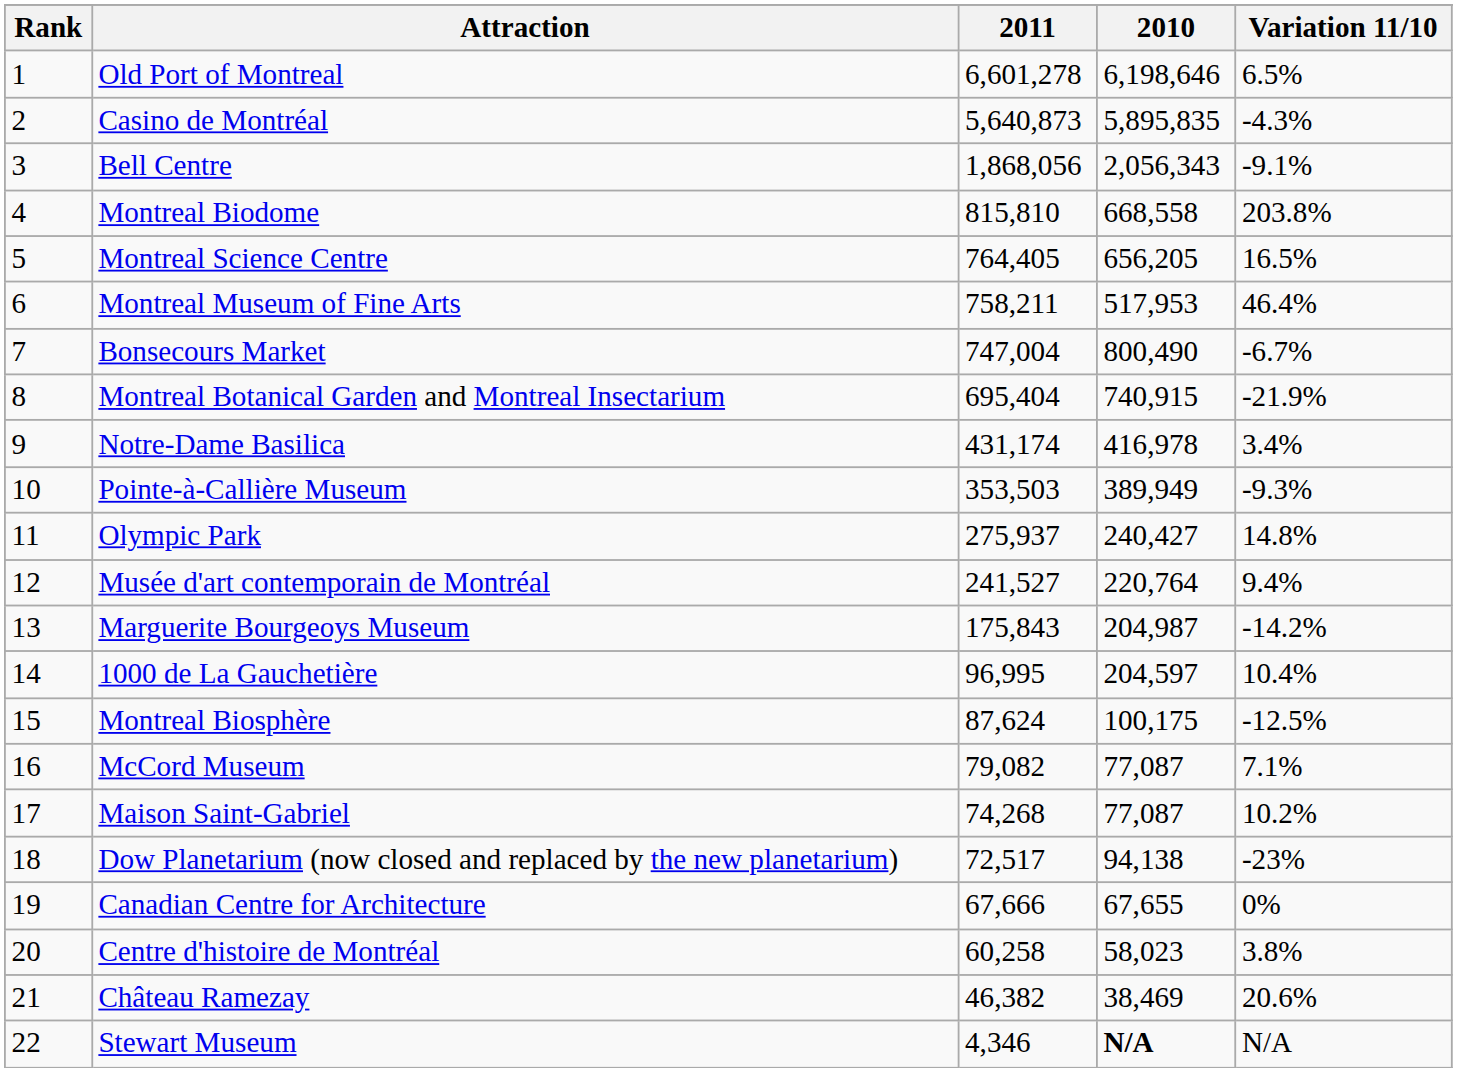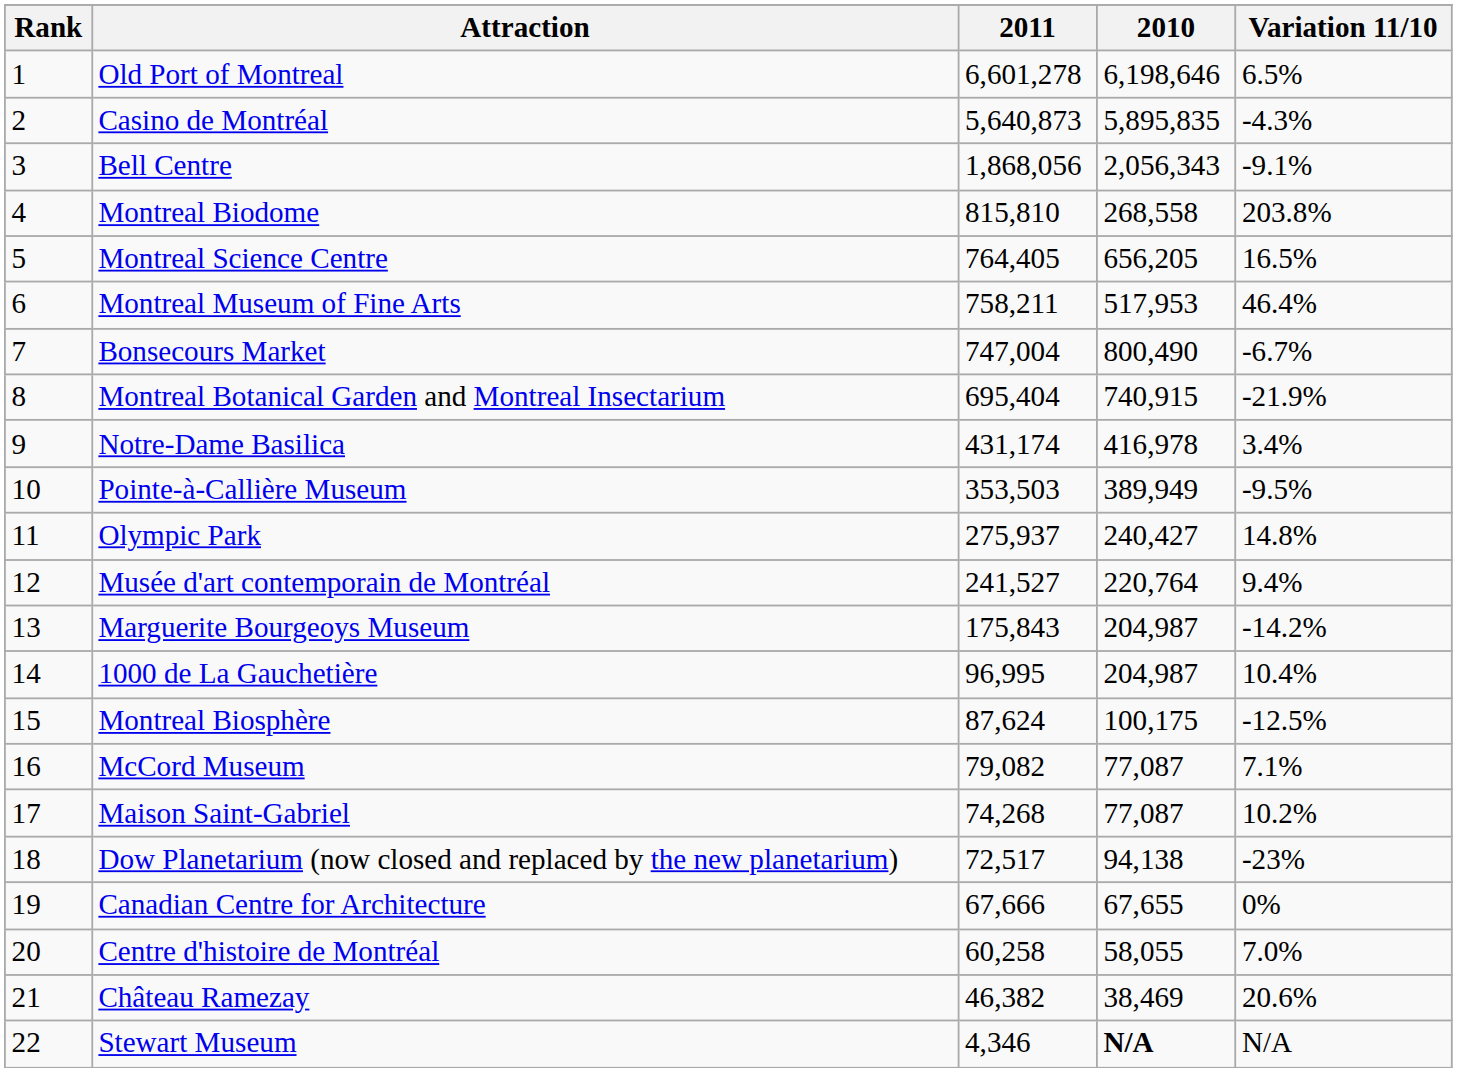 <table class="wikitable sortable" width="90%">
 <tr>
 </tr>
 <tr>
 <th>Rank</th>
 <th>Attraction</th>
 <th>2011</th>
 <th>2010</th>
 <th>Variation 11/10</th>
 </tr>
 <tr>
 <td>1</td>
 <td><a href='#'>Old Port of Montreal</a></td>
 <td>6,601,278</td>
 <td>6,198,646</td>
 <td>6.5%</td>
 </tr>
 <tr>
 <td>2</td>
 <td><a href='#'>Casino de Montréal</a></td>
 <td>5,640,873</td>
 <td>5,895,835</td>
 <td>-4.3%</td>
 </tr>
 <tr>
 <td>3</td>
 <td><a href='#'>Bell Centre</a></td>
 <td>1,868,056</td>
 <td>2,056,343</td>
 <td>-9.1%</td>
 </tr>
 <tr>
 <td>4</td>
 <td><a href='#'>Montreal Biodome</a></td>
 <td>815,810</td>
-<td>668,558</td>
+<td>268,558</td>
 <td>203.8%</td>
 </tr>
 <tr>
 <td>5</td>
 <td><a href='#'>Montreal Science Centre</a></td>
 <td>764,405</td>
 <td>656,205</td>
 <td>16.5%</td>
 </tr>
 <tr>
 <td>6</td>
 <td><a href='#'>Montreal Museum of Fine Arts</a></td>
 <td>758,211</td>
 <td>517,953</td>
 <td>46.4%</td>
 </tr>
 <tr>
 <td>7</td>
 <td><a href='#'>Bonsecours Market</a></td>
 <td>747,004</td>
 <td>800,490</td>
 <td>-6.7%</td>
 </tr>
 <tr>
 <td>8</td>
 <td><a href='#'>Montreal Botanical Garden</a> and <a href='#'>Montreal Insectarium</a></td>
 <td>695,404</td>
 <td>740,915</td>
 <td>-21.9%</td>
 </tr>
 <tr>
 <td>9</td>
 <td><a href='#'>Notre-Dame Basilica</a></td>
 <td>431,174</td>
 <td>416,978</td>
 <td>3.4%</td>
 </tr>
 <tr>
 <td>10</td>
 <td><a href='#'>Pointe-à-Callière Museum</a></td>
 <td>353,503</td>
 <td>389,949</td>
-<td>-9.3%</td>
+<td>-9.5%</td>
 </tr>
 <tr>
 <td>11</td>
 <td><a href='#'>Olympic Park</a></td>
 <td>275,937</td>
 <td>240,427</td>
 <td>14.8%</td>
 </tr>
 <tr>
 <td>12</td>
 <td><a href='#'>Musée d'art contemporain de Montréal</a></td>
 <td>241,527</td>
 <td>220,764</td>
 <td>9.4%</td>
 </tr>
 <tr>
 <td>13</td>
 <td><a href='#'>Marguerite Bourgeoys Museum</a></td>
 <td>175,843</td>
 <td>204,987</td>
 <td>-14.2%</td>
 </tr>
 <tr>
 <td>14</td>
 <td><a href='#'>1000 de La Gauchetière</a></td>
 <td>96,995</td>
-<td>204,597</td>
+<td>204,987</td>
 <td>10.4%</td>
 </tr>
 <tr>
 <td>15</td>
 <td><a href='#'>Montreal Biosphère</a></td>
 <td>87,624</td>
 <td>100,175</td>
 <td>-12.5%</td>
 </tr>
 <tr>
 <td>16</td>
 <td><a href='#'>McCord Museum</a></td>
 <td>79,082</td>
 <td>77,087</td>
 <td>7.1%</td>
 </tr>
 <tr>
 <td>17</td>
 <td><a href='#'>Maison Saint-Gabriel</a></td>
 <td>74,268</td>
 <td>77,087</td>
 <td>10.2%</td>
 </tr>
 <tr>
 <td>18</td>
 <td><a href='#'>Dow Planetarium</a> (now closed and replaced by <a href='#'>the new planetarium</a>)</td>
 <td>72,517</td>
 <td>94,138</td>
 <td>-23%</td>
 </tr>
 <tr>
 <td>19</td>
 <td><a href='#'>Canadian Centre for Architecture</a></td>
 <td>67,666</td>
 <td>67,655</td>
 <td>0%</td>
 </tr>
 <tr>
 <td>20</td>
 <td><a href='#'>Centre d'histoire de Montréal</a></td>
 <td>60,258</td>
-<td>58,023</td>
-<td>3.8%</td>
+<td>58,055</td>
+<td>7.0%</td>
 </tr>
 <tr>
 <td>21</td>
 <td><a href='#'>Château Ramezay</a></td>
 <td>46,382</td>
 <td>38,469</td>
 <td>20.6%</td>
 </tr>
 <tr>
 <td>22</td>
 <td><a href='#'>Stewart Museum</a></td>
 <td>4,346</td>
 <td><strong>N/A</strong></td>
 <td>N/A</td>
 </tr>
 </table>
